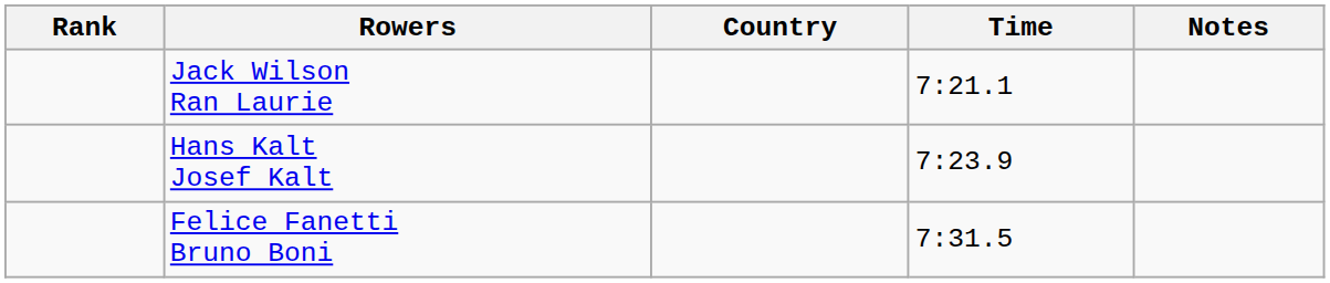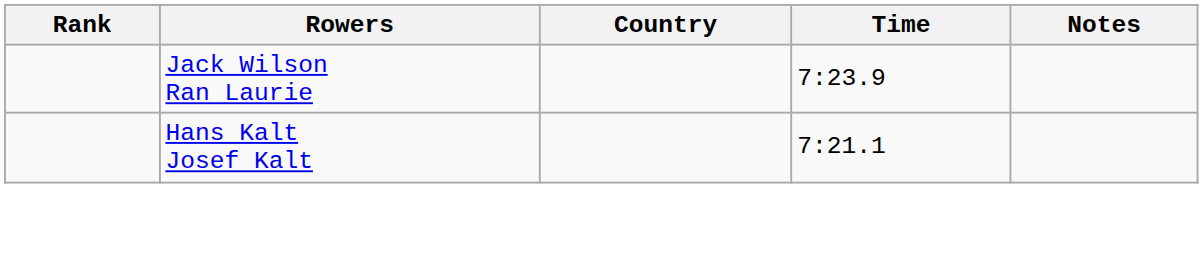 <table class="wikitable" width=50%>
 <tr>
 <th>Rank</th>
 <th>Rowers</th>
 <th>Country</th>
 <th>Time</th>
 <th>Notes</th>
 </tr>
 <tr>
 <td></td>
 <td><a href='#'>Jack Wilson</a><br><a href='#'>Ran Laurie</a></td>
 <td></td>
-<td>7:21.1</td>
+<td>7:23.9</td>
 <td></td>
 </tr>
 <tr>
 <td></td>
 <td><a href='#'>Hans Kalt</a><br><a href='#'>Josef Kalt</a></td>
 <td></td>
-<td>7:23.9</td>
-<td></td>
-</tr>
-<tr>
-<td></td>
-<td><a href='#'>Felice Fanetti</a><br><a href='#'>Bruno Boni</a></td>
-<td></td>
-<td>7:31.5</td>
+<td>7:21.1</td>
 <td></td>
 </tr>
 </table>
